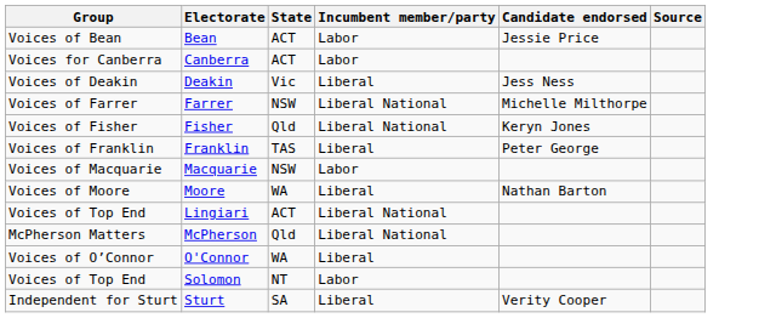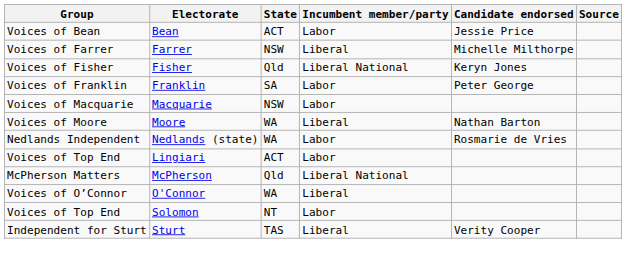 <table class="wikitable">
 <tr>
 <th>Group</th>
 <th>Electorate</th>
 <th>State</th>
 <th>Incumbent member/party</th>
 <th>Candidate endorsed</th>
 <th>Source</th>
 </tr>
 <tr>
 <td>Voices of Bean</td>
 <td><a href='#'>Bean</a></td>
 <td>ACT</td>
 <td>Labor</td>
 <td>Jessie Price</td>
 <td></td>
 </tr>
 <tr>
-<td>Voices for Canberra</td>
-<td><a href='#'>Canberra</a></td>
-<td>ACT</td>
-<td>Labor</td>
-<td></td>
-<td></td>
-</tr>
-<tr>
-<td>Voices of Deakin</td>
-<td><a href='#'>Deakin</a></td>
-<td>Vic</td>
-<td>Liberal</td>
-<td>Jess Ness</td>
-<td></td>
-</tr>
-<tr>
 <td>Voices of Farrer</td>
 <td><a href='#'>Farrer</a></td>
 <td>NSW</td>
-<td>Liberal National</td>
+<td>Liberal</td>
 <td>Michelle Milthorpe</td>
 <td></td>
 </tr>
 <tr>
 <td>Voices of Fisher</td>
 <td><a href='#'>Fisher</a></td>
 <td>Qld</td>
 <td>Liberal National</td>
 <td>Keryn Jones</td>
 <td></td>
 </tr>
 <tr>
 <td>Voices of Franklin</td>
 <td><a href='#'>Franklin</a></td>
-<td>TAS</td>
-<td>Liberal</td>
+<td>SA</td>
+<td>Labor</td>
 <td>Peter George</td>
 <td></td>
 </tr>
 <tr>
 <td>Voices of Macquarie</td>
 <td><a href='#'>Macquarie</a></td>
 <td>NSW</td>
 <td>Labor</td>
 <td></td>
 <td></td>
 </tr>
 <tr>
 <td>Voices of Moore</td>
 <td><a href='#'>Moore</a></td>
 <td>WA</td>
 <td>Liberal</td>
 <td>Nathan Barton</td>
 <td></td>
 </tr>
 <tr>
+<td>Nedlands Independent</td>
+<td><a href='#'>Nedlands</a> (state)</td>
+<td>WA</td>
+<td>Labor</td>
+<td>Rosmarie de Vries</td>
+<td></td>
+</tr>
+<tr>
 <td>Voices of Top End</td>
 <td><a href='#'>Lingiari</a></td>
 <td>ACT</td>
-<td>Liberal National</td>
+<td>Labor</td>
 <td></td>
 <td></td>
 </tr>
 <tr>
 <td>McPherson Matters</td>
 <td><a href='#'>McPherson</a></td>
 <td>Qld</td>
 <td>Liberal National</td>
 <td></td>
 <td></td>
 </tr>
 <tr>
 <td>Voices of O’Connor</td>
 <td><a href='#'>O'Connor</a></td>
 <td>WA</td>
 <td>Liberal</td>
 <td></td>
 <td></td>
 </tr>
 <tr>
 <td>Voices of Top End</td>
 <td><a href='#'>Solomon</a></td>
 <td>NT</td>
 <td>Labor</td>
 <td></td>
 <td></td>
 </tr>
 <tr>
 <td>Independent for Sturt</td>
 <td><a href='#'>Sturt</a></td>
-<td>SA</td>
+<td>TAS</td>
 <td>Liberal</td>
 <td>Verity Cooper</td>
 <td></td>
 </tr>
 </table>
